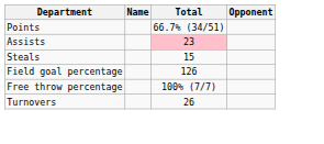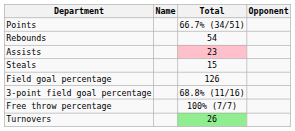 <table class=wikitable>
 <tr>
 <th>Department</th>
 <th>Name</th>
 <th>Total</th>
 <th>Opponent</th>
 </tr>
 <tr>
 <td>Points</td>
 <td></td>
 <td align=center>66.7% (34/51)</td>
+<td></td>
+</tr>
+<tr>
+<td>Rebounds</td>
+<td></td>
+<td align=center>54</td>
 <td></td>
 </tr>
 <tr>
 <td>Assists</td>
 <td><br></td>
 <td align=center style="background: pink;">23</td>
 <td><br></td>
 </tr>
 <tr>
 <td>Steals</td>
 <td></td>
 <td align=center>15</td>
 <td></td>
 </tr>
 <tr>
 <td>Field goal percentage</td>
 <td></td>
 <td align=center>126</td>
 <td></td>
 </tr>
 <tr>
+<td>3-point field goal percentage</td>
+<td></td>
+<td align=center>68.8% (11/16)</td>
+<td></td>
+</tr>
+<tr>
 <td>Free throw percentage</td>
 <td></td>
 <td align=center>100% (7/7)</td>
 <td></td>
 </tr>
 <tr>
 <td>Turnovers</td>
 <td></td>
-<td align=center>26</td>
+<td align=center style="background: lightgreen;">26</td>
 <td></td>
 </tr>
 </table>
